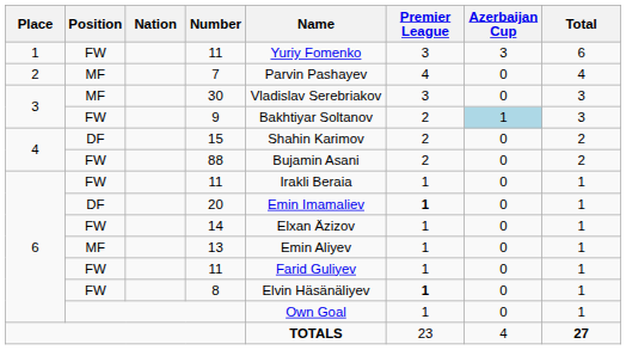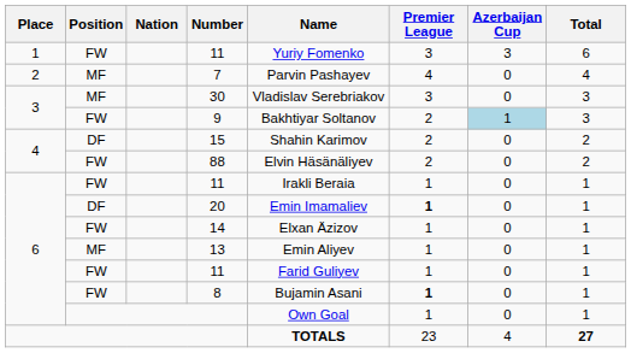 <table class="wikitable" style="font-size: 95%; text-align: center;">
 <tr>
 <th width=60>Place</th>
 <th width=60>Position</th>
 <th width=60>Nation</th>
 <th width=60>Number</th>
 <th width=150>Name</th>
 <th width=80><a href='#'>Premier League</a></th>
 <th width=80><a href='#'>Azerbaijan Cup</a></th>
 <th width=80>Total</th>
 </tr>
 <tr>
 <td>1</td>
 <td>FW</td>
 <td></td>
 <td>11</td>
 <td><a href='#'>Yuriy Fomenko</a></td>
 <td>3</td>
 <td>3</td>
 <td>6</td>
 </tr>
 <tr>
 <td>2</td>
 <td>MF</td>
 <td></td>
 <td>7</td>
 <td>Parvin Pashayev</td>
 <td>4</td>
 <td>0</td>
 <td>4</td>
 </tr>
 <tr>
 <td rowspan="2">3</td>
 <td>MF</td>
 <td></td>
 <td>30</td>
 <td>Vladislav Serebriakov</td>
 <td>3</td>
 <td>0</td>
 <td>3</td>
 </tr>
 <tr>
 <td>FW</td>
 <td></td>
 <td>9</td>
 <td>Bakhtiyar Soltanov</td>
 <td>2</td>
 <td style="background: lightblue;">1</td>
 <td>3</td>
 </tr>
 <tr>
 <td rowspan="2">4</td>
 <td>DF</td>
 <td></td>
 <td>15</td>
 <td>Shahin Karimov</td>
 <td>2</td>
 <td>0</td>
 <td>2</td>
 </tr>
 <tr>
 <td>FW</td>
 <td></td>
 <td>88</td>
-<td>Bujamin Asani</td>
+<td>Elvin Häsänäliyev</td>
 <td>2</td>
 <td>0</td>
 <td>2</td>
 </tr>
 <tr>
 <td rowspan="7">6</td>
 <td>FW</td>
 <td></td>
 <td>11</td>
 <td>Irakli Beraia</td>
 <td>1</td>
 <td>0</td>
 <td>1</td>
 </tr>
 <tr>
 <td>DF</td>
 <td></td>
 <td>20</td>
 <td><a href='#'>Emin Imamaliev</a></td>
 <td><strong>1</strong></td>
 <td>0</td>
 <td>1</td>
 </tr>
 <tr>
 <td>FW</td>
 <td></td>
 <td>14</td>
 <td>Elxan Äzizov</td>
 <td>1</td>
 <td>0</td>
 <td>1</td>
 </tr>
 <tr>
 <td>MF</td>
 <td></td>
 <td>13</td>
 <td>Emin Aliyev</td>
 <td>1</td>
 <td>0</td>
 <td>1</td>
 </tr>
 <tr>
 <td>FW</td>
 <td></td>
 <td>11</td>
 <td><a href='#'>Farid Guliyev</a></td>
 <td>1</td>
 <td>0</td>
 <td>1</td>
 </tr>
 <tr>
 <td>FW</td>
 <td></td>
 <td>8</td>
-<td>Elvin Häsänäliyev</td>
+<td>Bujamin Asani</td>
 <td><strong>1</strong></td>
 <td>0</td>
 <td>1</td>
 </tr>
 <tr>
 <td colspan="3"></td>
 <td><a href='#'>Own Goal</a></td>
 <td>1</td>
 <td>0</td>
 <td>1</td>
 </tr>
 <tr>
 <td colspan="4"></td>
 <td><strong>TOTALS</strong></td>
 <td>23</td>
 <td>4</td>
 <td><strong>27</strong></td>
 </tr>
 </table>
